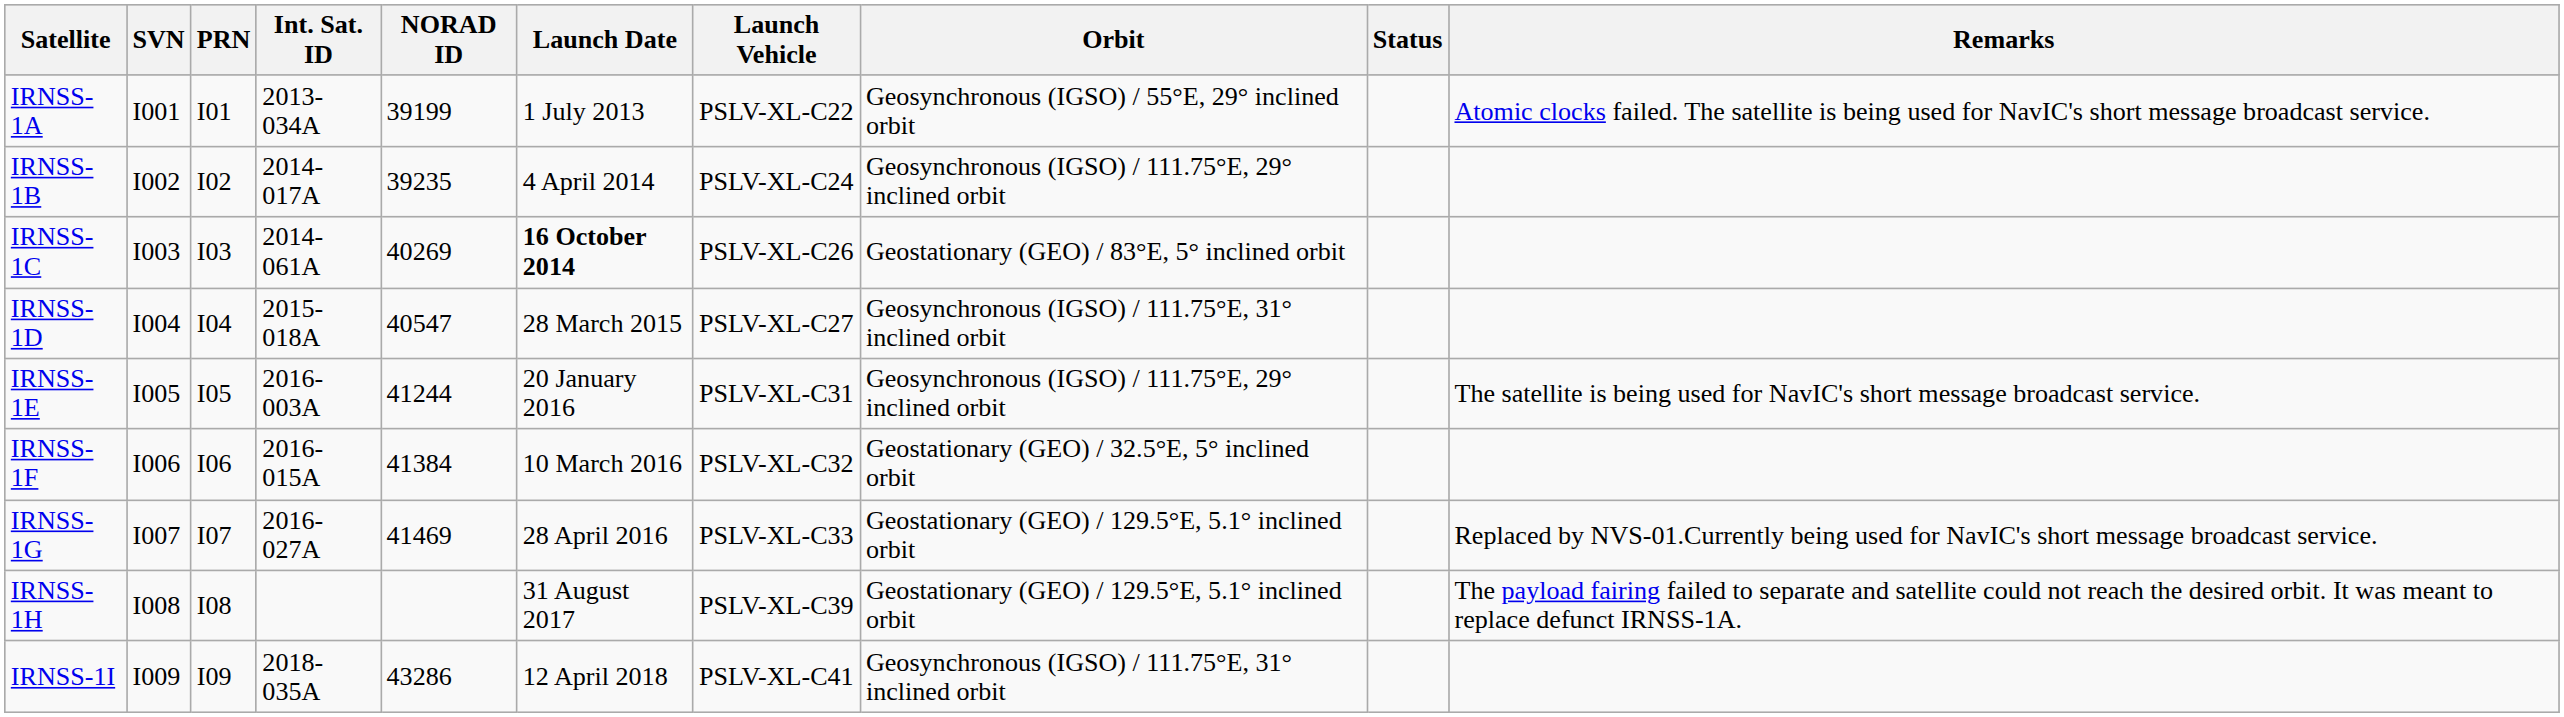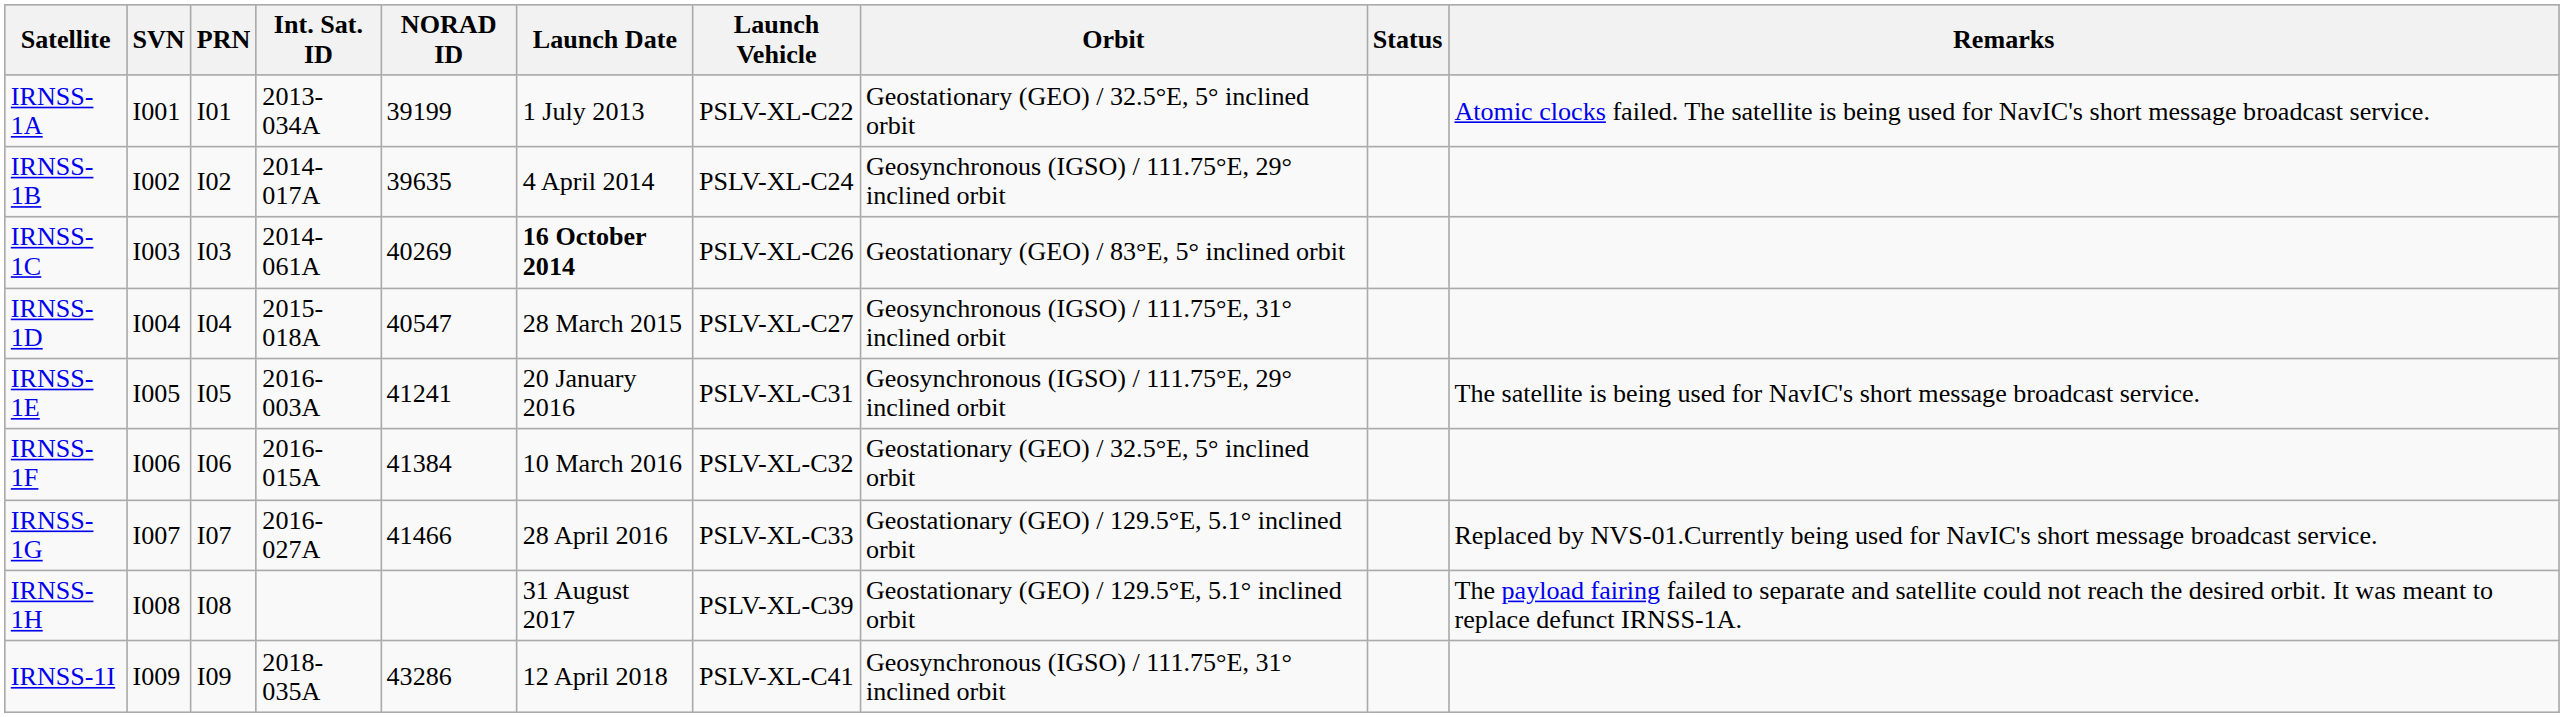 <table class="wikitable sortable">
 <tr>
 <th>Satellite</th>
 <th>SVN</th>
 <th>PRN</th>
 <th>Int. Sat. ID</th>
 <th>NORAD ID</th>
 <th>Launch Date</th>
 <th>Launch Vehicle</th>
 <th>Orbit</th>
 <th>Status</th>
 <th>Remarks</th>
 </tr>
 <tr>
 <td><a href='#'>IRNSS-1A</a></td>
 <td>I001</td>
 <td>I01</td>
 <td>2013-034A</td>
 <td>39199</td>
 <td>1 July 2013</td>
 <td>PSLV-XL-C22</td>
-<td>Geosynchronous (IGSO) / 55°E, 29° inclined orbit</td>
+<td>Geostationary (GEO) / 32.5°E, 5° inclined orbit</td>
 <td></td>
 <td><a href='#'>Atomic clocks</a> failed. The satellite is being used for NavIC's short message broadcast service.</td>
 </tr>
 <tr>
 <td><a href='#'>IRNSS-1B</a></td>
 <td>I002</td>
 <td>I02</td>
 <td>2014-017A</td>
-<td>39235</td>
+<td>39635</td>
 <td>4 April 2014</td>
 <td>PSLV-XL-C24</td>
 <td>Geosynchronous (IGSO) / 111.75°E, 29° inclined orbit</td>
 <td></td>
 <td></td>
 </tr>
 <tr>
 <td><a href='#'>IRNSS-1C</a></td>
 <td>I003</td>
 <td>I03</td>
 <td>2014-061A</td>
 <td>40269</td>
 <td><strong>16 October 2014</strong></td>
 <td>PSLV-XL-C26</td>
 <td>Geostationary (GEO) / 83°E, 5° inclined orbit</td>
 <td></td>
 <td></td>
 </tr>
 <tr>
 <td><a href='#'>IRNSS-1D</a></td>
 <td>I004</td>
 <td>I04</td>
 <td>2015-018A</td>
 <td>40547</td>
 <td>28 March 2015</td>
 <td>PSLV-XL-C27</td>
 <td>Geosynchronous (IGSO) / 111.75°E, 31° inclined orbit</td>
 <td></td>
 <td></td>
 </tr>
 <tr>
 <td><a href='#'>IRNSS-1E</a></td>
 <td>I005</td>
 <td>I05</td>
 <td>2016-003A</td>
-<td>41244</td>
+<td>41241</td>
 <td>20 January 2016</td>
 <td>PSLV-XL-C31</td>
 <td>Geosynchronous (IGSO) / 111.75°E, 29° inclined orbit</td>
 <td></td>
 <td>The satellite is being used for NavIC's short message broadcast service.</td>
 </tr>
 <tr>
 <td><a href='#'>IRNSS-1F</a></td>
 <td>I006</td>
 <td>I06</td>
 <td>2016-015A</td>
 <td>41384</td>
 <td>10 March 2016</td>
 <td>PSLV-XL-C32</td>
 <td>Geostationary (GEO) / 32.5°E, 5° inclined orbit</td>
 <td></td>
 <td></td>
 </tr>
 <tr>
 <td><a href='#'>IRNSS-1G</a></td>
 <td>I007</td>
 <td>I07</td>
 <td>2016-027A</td>
-<td>41469</td>
+<td>41466</td>
 <td>28 April 2016</td>
 <td>PSLV-XL-C33</td>
 <td>Geostationary (GEO) / 129.5°E, 5.1° inclined orbit</td>
 <td></td>
 <td>Replaced by NVS-01.Currently being used for NavIC's short message broadcast service.</td>
 </tr>
 <tr>
 <td><a href='#'>IRNSS-1H</a></td>
 <td>I008</td>
 <td>I08</td>
 <td></td>
 <td></td>
 <td>31 August 2017</td>
 <td>PSLV-XL-C39</td>
 <td>Geostationary (GEO) / 129.5°E, 5.1° inclined orbit</td>
 <td></td>
 <td>The <a href='#'>payload fairing</a> failed to separate and satellite could not reach the desired orbit. It was meant to replace defunct IRNSS-1A.</td>
 </tr>
 <tr>
 <td><a href='#'>IRNSS-1I</a></td>
 <td>I009</td>
 <td>I09</td>
 <td>2018-035A</td>
 <td>43286</td>
 <td>12 April 2018</td>
 <td>PSLV-XL-C41</td>
 <td>Geosynchronous (IGSO) / 111.75°E, 31° inclined orbit</td>
 <td></td>
 <td></td>
 </tr>
 </table>
